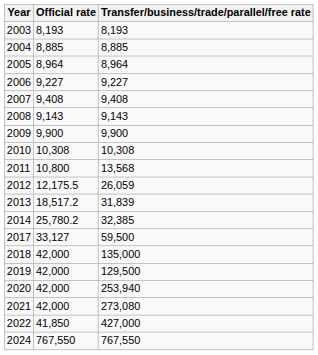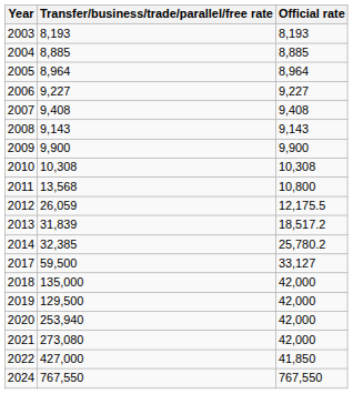 <table class="wikitable">
 <tr>
 <th>Year</th>
+<th>Transfer/business/trade/parallel/free rate</th>
 <th>Official rate</th>
-<th>Transfer/business/trade/parallel/free rate</th>
 </tr>
 <tr>
 <td>2003</td>
 <td>8,193</td>
 <td>8,193</td>
 </tr>
 <tr>
 <td>2004</td>
 <td>8,885</td>
 <td>8,885</td>
 </tr>
 <tr>
 <td>2005</td>
 <td>8,964</td>
 <td>8,964</td>
 </tr>
 <tr>
 <td>2006</td>
 <td>9,227</td>
 <td>9,227</td>
 </tr>
 <tr>
 <td>2007</td>
 <td>9,408</td>
 <td>9,408</td>
 </tr>
 <tr>
 <td>2008</td>
 <td>9,143</td>
 <td>9,143</td>
 </tr>
 <tr>
 <td>2009</td>
 <td>9,900</td>
 <td>9,900</td>
 </tr>
 <tr>
 <td>2010</td>
 <td>10,308</td>
 <td>10,308</td>
 </tr>
 <tr>
 <td>2011</td>
+<td>13,568</td>
 <td>10,800</td>
-<td>13,568</td>
 </tr>
 <tr>
 <td>2012</td>
+<td>26,059</td>
 <td>12,175.5</td>
-<td>26,059</td>
 </tr>
 <tr>
 <td>2013</td>
+<td>31,839</td>
 <td>18,517.2</td>
-<td>31,839</td>
 </tr>
 <tr>
 <td>2014</td>
+<td>32,385</td>
 <td>25,780.2</td>
-<td>32,385</td>
 </tr>
 <tr>
 <td>2017</td>
+<td>59,500</td>
 <td>33,127</td>
-<td>59,500</td>
 </tr>
 <tr>
 <td>2018</td>
+<td>135,000</td>
 <td>42,000</td>
-<td>135,000</td>
 </tr>
 <tr>
 <td>2019</td>
+<td>129,500</td>
 <td>42,000</td>
-<td>129,500</td>
 </tr>
 <tr>
 <td>2020</td>
+<td>253,940</td>
 <td>42,000</td>
-<td>253,940</td>
 </tr>
 <tr>
 <td>2021</td>
+<td>273,080</td>
 <td>42,000</td>
-<td>273,080</td>
 </tr>
 <tr>
 <td>2022</td>
+<td>427,000</td>
 <td>41,850</td>
-<td>427,000</td>
 </tr>
 <tr>
 <td>2024</td>
 <td>767,550</td>
 <td>767,550</td>
 </tr>
 </table>
